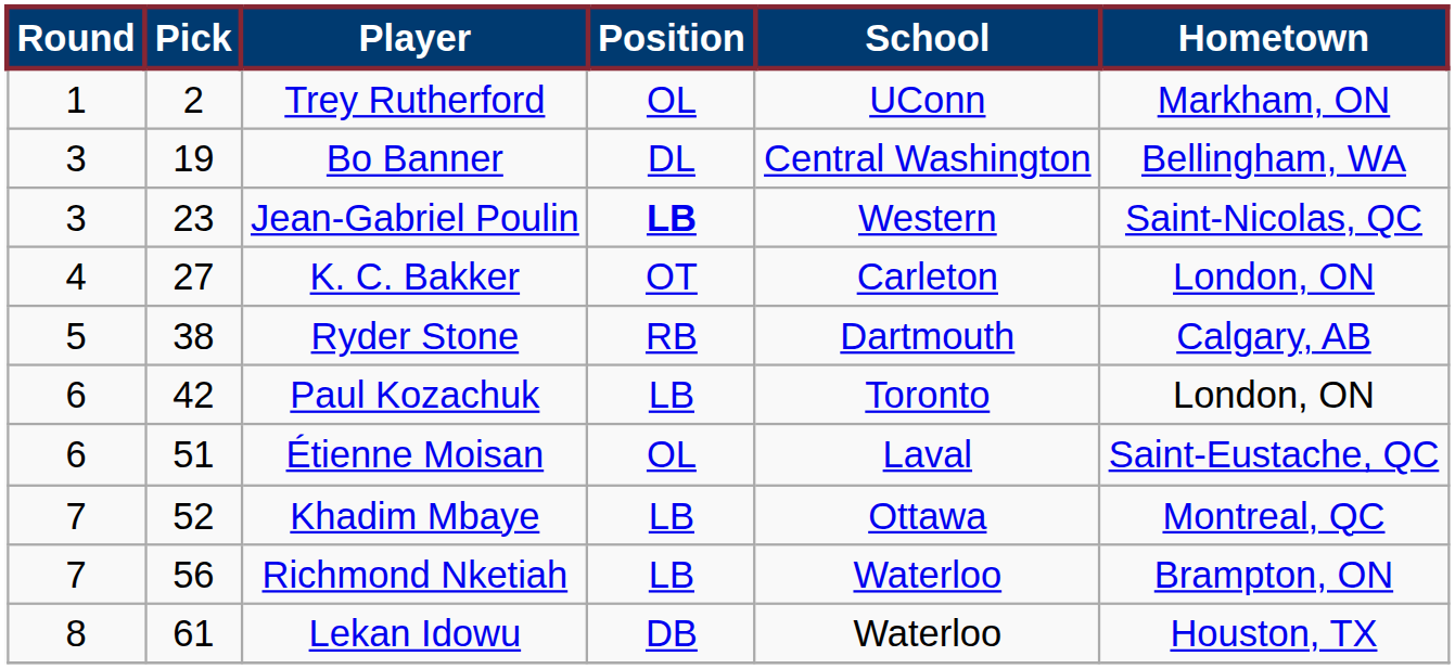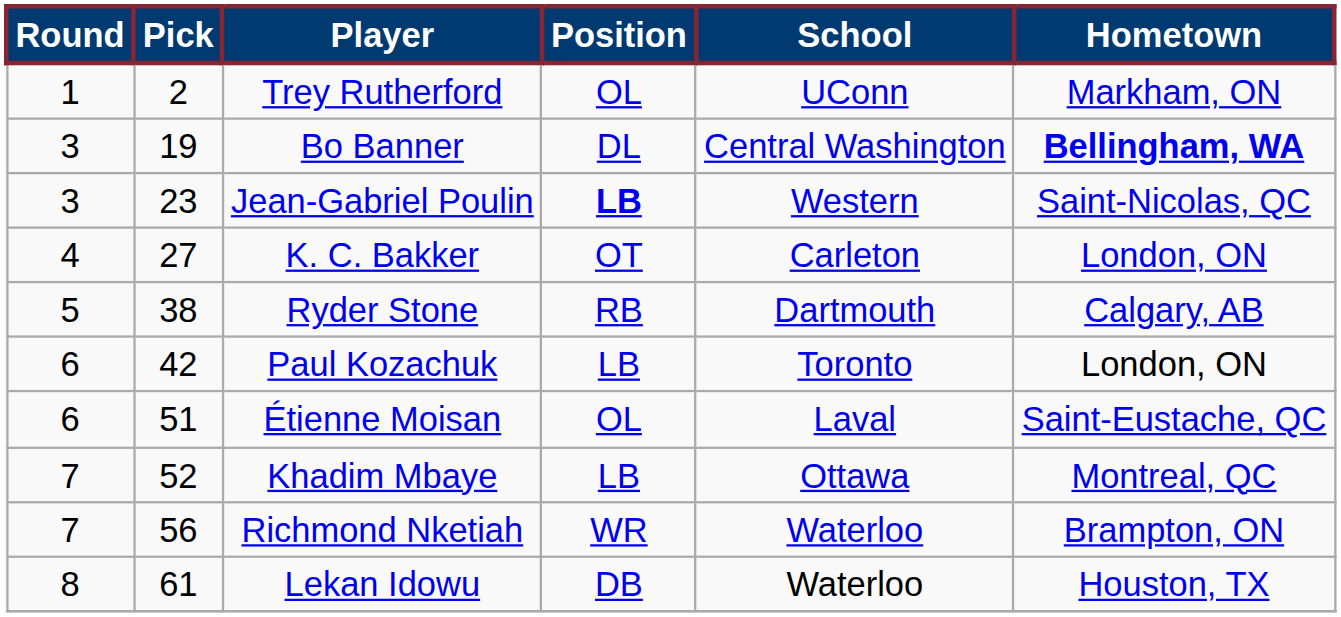 <table class="wikitable" style="font-size: 95%;">
 <tr>
 <th scope="col" style="background:#003A70;color:#FFFFFF;border:2px solid #862633;">Round</th>
 <th scope="col" style="background:#003A70;color:#FFFFFF;border:2px solid #862633;">Pick</th>
 <th scope="col" style="background:#003A70;color:#FFFFFF;border:2px solid #862633;">Player</th>
 <th scope="col" style="background:#003A70;color:#FFFFFF;border:2px solid #862633;">Position</th>
 <th scope="col" style="background:#003A70;color:#FFFFFF;border:2px solid #862633;">School</th>
 <th scope="col" style="background:#003A70;color:#FFFFFF;border:2px solid #862633;">Hometown</th>
 </tr>
 <tr align="center">
 <td align=center>1</td>
 <td>2</td>
 <td><a href='#'>Trey Rutherford</a></td>
 <td><a href='#'>OL</a></td>
 <td><a href='#'>UConn</a></td>
 <td><a href='#'>Markham, ON</a></td>
 </tr>
 <tr align="center">
 <td align=center>3</td>
 <td>19</td>
 <td><a href='#'>Bo Banner</a></td>
 <td><a href='#'>DL</a></td>
 <td><a href='#'>Central Washington</a></td>
-<td><a href='#'>Bellingham, WA</a></td>
+<td><strong><a href='#'>Bellingham, WA</a></strong></td>
 </tr>
 <tr align="center">
 <td align=center>3</td>
 <td>23</td>
 <td><a href='#'>Jean-Gabriel Poulin</a></td>
 <td><strong><a href='#'>LB</a></strong></td>
 <td><a href='#'>Western</a></td>
 <td><a href='#'>Saint-Nicolas, QC</a></td>
 </tr>
 <tr align="center">
 <td align=center>4</td>
 <td>27</td>
 <td><a href='#'>K. C. Bakker</a></td>
 <td><a href='#'>OT</a></td>
 <td><a href='#'>Carleton</a></td>
 <td><a href='#'>London, ON</a></td>
 </tr>
 <tr align="center">
 <td align=center>5</td>
 <td>38</td>
 <td><a href='#'>Ryder Stone</a></td>
 <td><a href='#'>RB</a></td>
 <td><a href='#'>Dartmouth</a></td>
 <td><a href='#'>Calgary, AB</a></td>
 </tr>
 <tr align="center">
 <td align=center>6</td>
 <td>42</td>
 <td><a href='#'>Paul Kozachuk</a></td>
 <td><a href='#'>LB</a></td>
 <td><a href='#'>Toronto</a></td>
 <td>London, ON</td>
 </tr>
 <tr align="center">
 <td align=center>6</td>
 <td>51</td>
 <td><a href='#'>Étienne Moisan</a></td>
 <td><a href='#'>OL</a></td>
 <td><a href='#'>Laval</a></td>
 <td><a href='#'>Saint-Eustache, QC</a></td>
 </tr>
 <tr align="center">
 <td align=center>7</td>
 <td>52</td>
 <td><a href='#'>Khadim Mbaye</a></td>
 <td><a href='#'>LB</a></td>
 <td><a href='#'>Ottawa</a></td>
 <td><a href='#'>Montreal, QC</a></td>
 </tr>
 <tr align="center">
 <td align=center>7</td>
 <td>56</td>
 <td><a href='#'>Richmond Nketiah</a></td>
-<td><a href='#'>LB</a></td>
+<td><a href='#'>WR</a></td>
 <td><a href='#'>Waterloo</a></td>
 <td><a href='#'>Brampton, ON</a></td>
 </tr>
 <tr align="center">
 <td align=center>8</td>
 <td>61</td>
 <td><a href='#'>Lekan Idowu</a></td>
 <td><a href='#'>DB</a></td>
 <td>Waterloo</td>
 <td><a href='#'>Houston, TX</a></td>
 </tr>
 <tr>
 </tr>
 </table>
